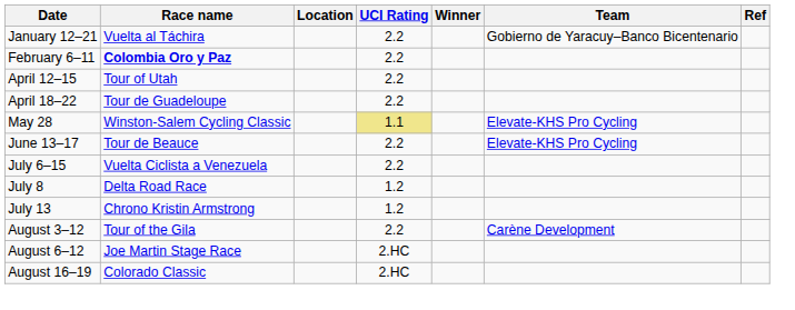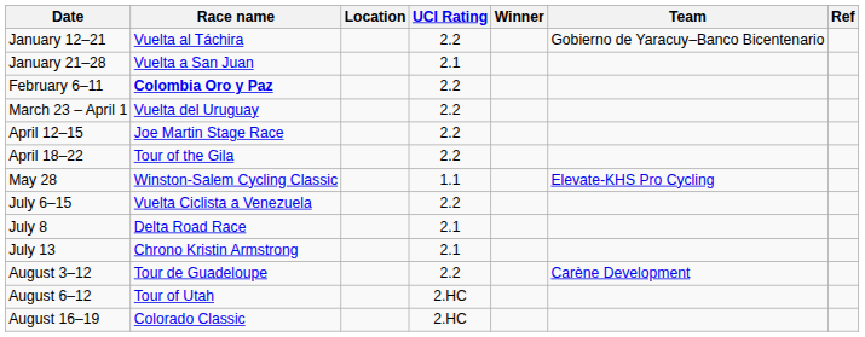 <table class="wikitable sortable">
 <tr>
 <th>Date</th>
 <th>Race name</th>
 <th>Location</th>
 <th><a href='#'>UCI Rating</a></th>
 <th>Winner</th>
 <th>Team</th>
 <th>Ref</th>
 </tr>
 <tr>
 <td>January 12–21</td>
 <td><a href='#'>Vuelta al Táchira</a></td>
 <td></td>
 <td align=center>2.2</td>
 <td></td>
 <td>Gobierno de Yaracuy–Banco Bicentenario</td>
 <td align=center></td>
 </tr>
 <tr>
+<td>January 21–28</td>
+<td><a href='#'>Vuelta a San Juan</a></td>
+<td></td>
+<td align=center>2.1</td>
+<td></td>
+<td></td>
+<td align=center></td>
+</tr>
+<tr>
 <td>February 6–11</td>
 <td><strong><a href='#'>Colombia Oro y Paz</a></strong></td>
 <td></td>
 <td align=center>2.2</td>
 <td></td>
 <td></td>
 <td align=center></td>
 </tr>
 <tr>
+<td>March 23 – April 1</td>
+<td><a href='#'>Vuelta del Uruguay</a></td>
+<td></td>
+<td align=center>2.2</td>
+<td></td>
+<td></td>
+<td align=center></td>
+</tr>
+<tr>
 <td>April 12–15</td>
-<td><a href='#'>Tour of Utah</a></td>
+<td><a href='#'>Joe Martin Stage Race</a></td>
 <td></td>
 <td align=center>2.2</td>
 <td></td>
 <td></td>
 <td align=center></td>
 </tr>
 <tr>
 <td>April 18–22</td>
-<td><a href='#'>Tour de Guadeloupe</a></td>
+<td><a href='#'>Tour of the Gila</a></td>
 <td></td>
 <td align=center>2.2</td>
 <td></td>
 <td></td>
 <td align=center></td>
 </tr>
 <tr>
 <td>May 28</td>
 <td><a href='#'>Winston-Salem Cycling Classic</a></td>
 <td></td>
-<td align=center style="background: khaki;">1.1</td>
-<td></td>
-<td><a href='#'>Elevate-KHS Pro Cycling</a></td>
-<td align=center></td>
-</tr>
-<tr>
-<td>June 13–17</td>
-<td><a href='#'>Tour de Beauce</a></td>
-<td></td>
-<td align=center>2.2</td>
+<td align=center>1.1</td>
 <td></td>
 <td><a href='#'>Elevate-KHS Pro Cycling</a></td>
 <td align=center></td>
 </tr>
 <tr>
 <td>July 6–15</td>
 <td><a href='#'>Vuelta Ciclista a Venezuela</a></td>
 <td></td>
 <td align=center>2.2</td>
 <td></td>
 <td></td>
 <td align=center></td>
 </tr>
 <tr>
 <td>July 8</td>
 <td><a href='#'>Delta Road Race</a></td>
 <td></td>
-<td align=center>1.2</td>
+<td align=center>2.1</td>
 <td></td>
 <td></td>
 <td align=center></td>
 </tr>
 <tr>
 <td>July 13</td>
 <td><a href='#'>Chrono Kristin Armstrong</a></td>
 <td></td>
-<td align=center>1.2</td>
+<td align=center>2.1</td>
 <td></td>
 <td></td>
 <td align=center></td>
 </tr>
 <tr>
 <td>August 3–12</td>
-<td><a href='#'>Tour of the Gila</a></td>
+<td><a href='#'>Tour de Guadeloupe</a></td>
 <td></td>
 <td align=center>2.2</td>
 <td></td>
 <td><a href='#'>Carène Development</a></td>
 <td align=center></td>
 </tr>
 <tr>
 <td>August 6–12</td>
-<td><a href='#'>Joe Martin Stage Race</a></td>
+<td><a href='#'>Tour of Utah</a></td>
 <td></td>
 <td align=center>2.HC</td>
 <td></td>
 <td></td>
 <td align=center></td>
 </tr>
 <tr>
 <td>August 16–19</td>
 <td><a href='#'>Colorado Classic</a></td>
 <td></td>
 <td align=center>2.HC</td>
 <td></td>
 <td></td>
 <td align=center></td>
 </tr>
 </table>
